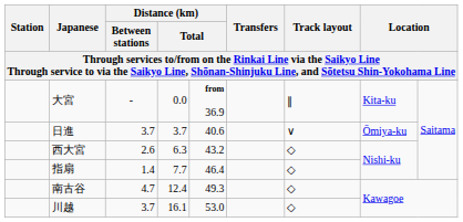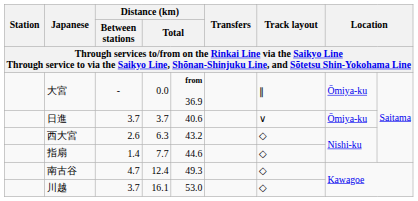 <table class="wikitable">
 <tr>
 <th rowspan="2">Station</th>
 <th rowspan="2">Japanese</th>
 <th colspan="3">Distance (km)</th>
 <th rowspan="2">Transfers</th>
 <th rowspan="2">Track layout</th>
 <th rowspan="2" colspan="2">Location</th>
 </tr>
 <tr>
 <th>Between<br>stations</th>
 <th colspan="2">Total</th>
 </tr>
 <tr>
 <th colspan="9">Through services to/from  on the <a href='#'>Rinkai Line</a> via the <a href='#'>Saikyo Line</a><br>Through service to  via the <a href='#'>Saikyo Line</a>, <a href='#'>Shōnan-Shinjuku Line</a>, and <a href='#'>Sōtetsu Shin-Yokohama Line</a></th>
 </tr>
 <tr>
 <td></td>
 <td>大宮</td>
 <td style="text-align:center;">-</td>
 <td style="text-align:right; width:2.5em;">0.0</td>
 <td style="text-align:right; width:3em;"><small><strong>from<br></strong></small><br>36.9</td>
 <td></td>
 <td>∥</td>
-<td><a href='#'>Kita-ku</a></td>
+<td><a href='#'>Ōmiya-ku</a></td>
 <td rowspan="4" style="text-align:center; width:1em;"><a href='#'>Saitama</a></td>
 </tr>
 <tr>
 <td></td>
 <td>日進</td>
 <td style="text-align:right;">3.7</td>
 <td style="text-align:right;">3.7</td>
 <td style="text-align:right;">40.6</td>
 <td> </td>
 <td>∨</td>
 <td><a href='#'>Ōmiya-ku</a></td>
 </tr>
 <tr>
 <td></td>
 <td>西大宮</td>
 <td style="text-align:right;">2.6</td>
 <td style="text-align:right;">6.3</td>
 <td style="text-align:right;">43.2</td>
 <td> </td>
 <td>◇</td>
 <td rowspan="2"><a href='#'>Nishi-ku</a></td>
 </tr>
 <tr>
 <td></td>
 <td>指扇</td>
 <td style="text-align:right;">1.4</td>
 <td style="text-align:right;">7.7</td>
-<td style="text-align:right;">46.4</td>
+<td style="text-align:right;">44.6</td>
 <td> </td>
 <td>◇</td>
 </tr>
 <tr>
 <td></td>
 <td>南古谷</td>
 <td style="text-align:right;">4.7</td>
 <td style="text-align:right;">12.4</td>
 <td style="text-align:right;">49.3</td>
 <td> </td>
 <td>◇</td>
 <td colspan="2" rowspan="2"><a href='#'>Kawagoe</a></td>
 </tr>
 <tr>
 <td></td>
 <td>川越</td>
 <td style="text-align:right;">3.7</td>
 <td style="text-align:right;">16.1</td>
 <td style="text-align:right;">53.0</td>
 <td></td>
 <td>◇</td>
 </tr>
 </table>
